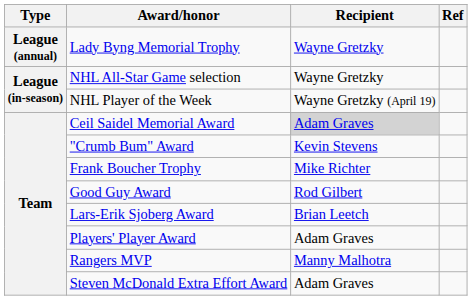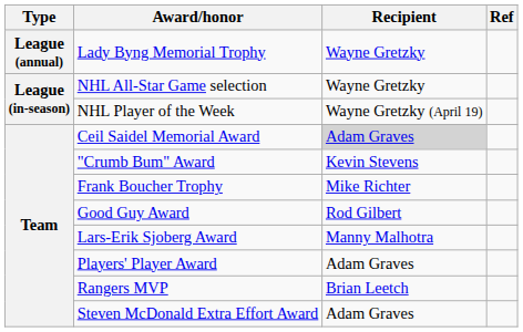 <table class="wikitable">
 <tr>
 <th scope="col">Type</th>
 <th scope="col">Award/honor</th>
 <th scope="col">Recipient</th>
 <th scope="col">Ref</th>
 </tr>
 <tr>
 <th scope="row">League<br><small>(annual)</small></th>
 <td><a href='#'>Lady Byng Memorial Trophy</a></td>
 <td><a href='#'>Wayne Gretzky</a></td>
 <td></td>
 </tr>
 <tr>
 <th scope="row" rowspan="2">League<br><small>(in-season)</small></th>
 <td><a href='#'>NHL All-Star Game</a> selection</td>
 <td>Wayne Gretzky</td>
 <td></td>
 </tr>
 <tr>
 <td>NHL Player of the Week</td>
 <td>Wayne Gretzky <small>(April 19)</small></td>
 <td></td>
 </tr>
 <tr>
 <th scope="row" rowspan="9">Team</th>
 <td><a href='#'>Ceil Saidel Memorial Award</a></td>
 <td style="background: lightgrey;"><a href='#'>Adam Graves</a></td>
 <td></td>
 </tr>
 <tr>
 <td><a href='#'>"Crumb Bum" Award</a></td>
 <td><a href='#'>Kevin Stevens</a></td>
 <td></td>
 </tr>
 <tr>
 <td><a href='#'>Frank Boucher Trophy</a></td>
 <td><a href='#'>Mike Richter</a></td>
 <td></td>
 </tr>
 <tr>
 <td><a href='#'>Good Guy Award</a></td>
 <td><a href='#'>Rod Gilbert</a></td>
 <td></td>
 </tr>
 <tr>
 <td><a href='#'>Lars-Erik Sjoberg Award</a></td>
-<td><a href='#'>Brian Leetch</a></td>
+<td><a href='#'>Manny Malhotra</a></td>
 <td></td>
 </tr>
 <tr>
 <td><a href='#'>Players' Player Award</a></td>
 <td>Adam Graves</td>
 <td></td>
 </tr>
 <tr>
 <td><a href='#'>Rangers MVP</a></td>
-<td><a href='#'>Manny Malhotra</a></td>
+<td><a href='#'>Brian Leetch</a></td>
 <td></td>
 </tr>
 <tr>
 <td><a href='#'>Steven McDonald Extra Effort Award</a></td>
 <td>Adam Graves</td>
 <td></td>
 </tr>
 </table>
